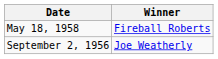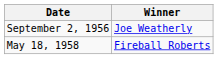 <table class="wikitable">
 <tr>
 <th>Date</th>
 <th>Winner</th>
 </tr>
 <tr>
+<td>September 2, 1956</td>
+<td><a href='#'>Joe Weatherly</a></td>
+</tr>
+<tr>
 <td>May 18, 1958</td>
 <td><a href='#'>Fireball Roberts</a></td>
 </tr>
-<tr>
-<td>September 2, 1956</td>
-<td><a href='#'>Joe Weatherly</a></td>
-</tr>
 </table>
